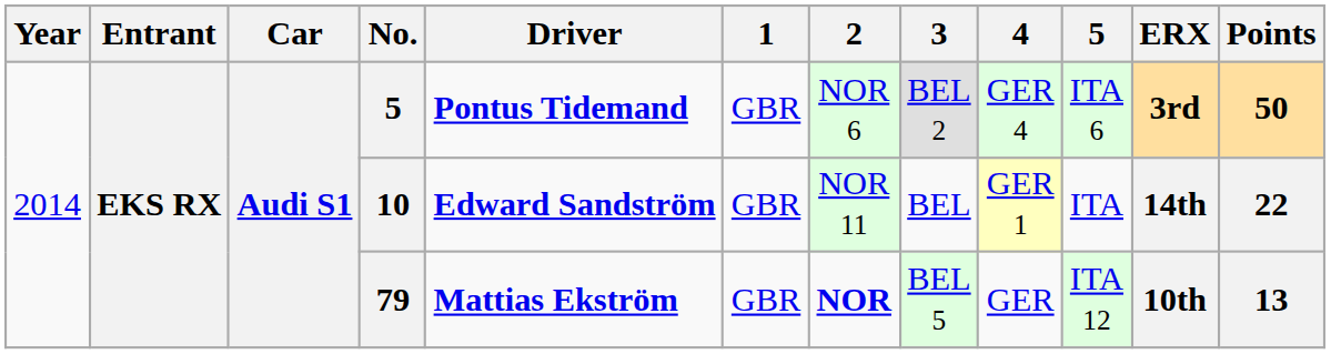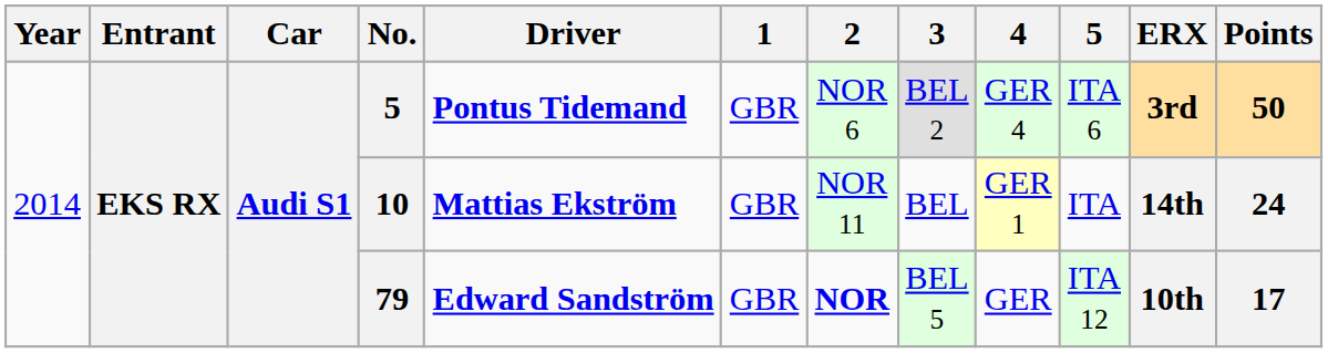 <table class="wikitable" border="1" style="text-align:center; font-size:90%;">
 <tr valign="top">
 <th>Year</th>
 <th>Entrant</th>
 <th>Car</th>
 <th>No.</th>
 <th>Driver</th>
 <th>1</th>
 <th>2</th>
 <th>3</th>
 <th>4</th>
 <th>5</th>
 <th>ERX</th>
 <th>Points</th>
 </tr>
 <tr>
 <td rowspan=3><a href='#'>2014</a></td>
 <th rowspan=3>EKS RX</th>
 <th rowspan=3><a href='#'>Audi S1</a></th>
 <th>5</th>
 <td align="left"> <strong><a href='#'>Pontus Tidemand</a></strong></td>
 <td><a href='#'>GBR</a><br><small></small></td>
 <td style="background:#DFFFDF;"><a href='#'>NOR</a><br><small>6</small></td>
 <td style="background:#DFDFDF;"><a href='#'>BEL</a><br><small>2</small></td>
 <td style="background:#DFFFDF;"><a href='#'>GER</a><br><small>4</small></td>
 <td style="background:#DFFFDF;"><a href='#'>ITA</a><br><small>6</small></td>
 <th style="background:#FFDF9F;">3rd</th>
 <th style="background:#FFDF9F;">50</th>
 </tr>
 <tr>
 <th>10</th>
-<td align="left"> <strong><a href='#'>Edward Sandström</a></strong></td>
+<td align="left"> <strong><a href='#'>Mattias Ekström</a></strong></td>
 <td><a href='#'>GBR</a><br><small></small></td>
 <td style="background:#DFFFDF;"><a href='#'>NOR</a><br><small>11</small></td>
 <td><a href='#'>BEL</a><br><small></small></td>
 <td style="background:#FFFFBF;"><a href='#'>GER</a><br><small>1</small></td>
 <td><a href='#'>ITA</a><br><small> </small></td>
 <th>14th</th>
-<th>22</th>
+<th>24</th>
 </tr>
 <tr>
 <th>79</th>
-<td align="left"> <strong><a href='#'>Mattias Ekström</a></strong></td>
+<td align="left"> <strong><a href='#'>Edward Sandström</a></strong></td>
 <td><a href='#'>GBR</a><br><small></small></td>
 <td><strong><a href='#'>NOR</a><br><small></small></strong></td>
 <td style="background:#DFFFDF;"><a href='#'>BEL</a><br><small>5</small></td>
 <td><a href='#'>GER</a><br><small></small></td>
 <td style="background:#DFFFDF;"><a href='#'>ITA</a><br><small>12</small></td>
 <th>10th</th>
-<th>13</th>
+<th>17</th>
 </tr>
 </table>
